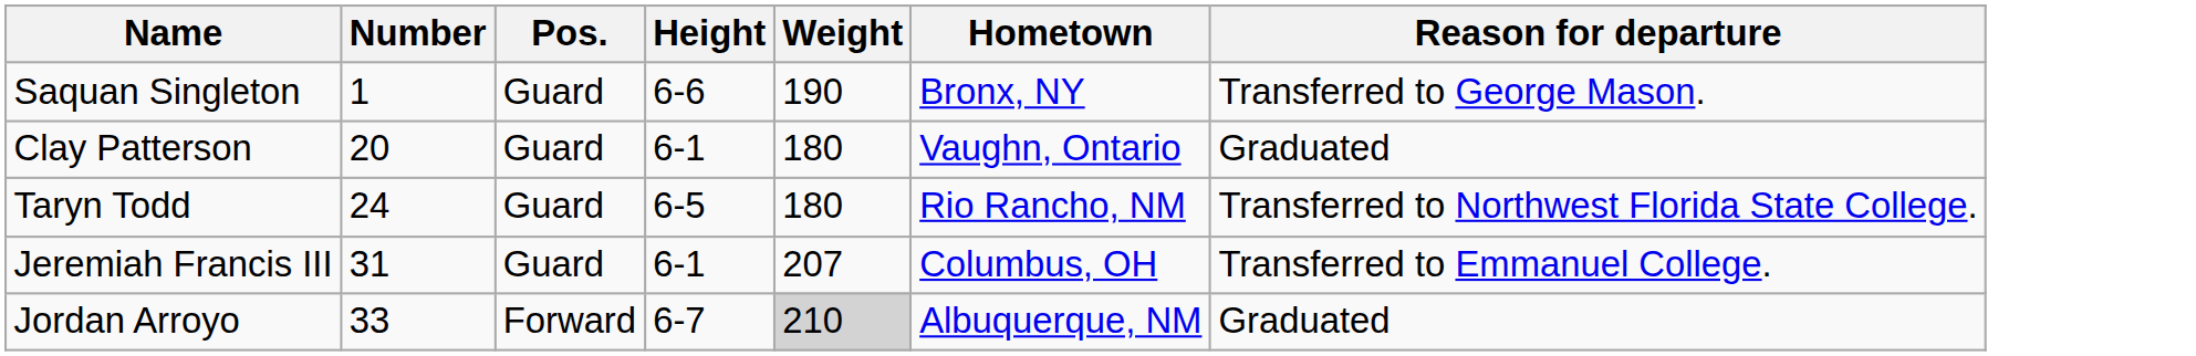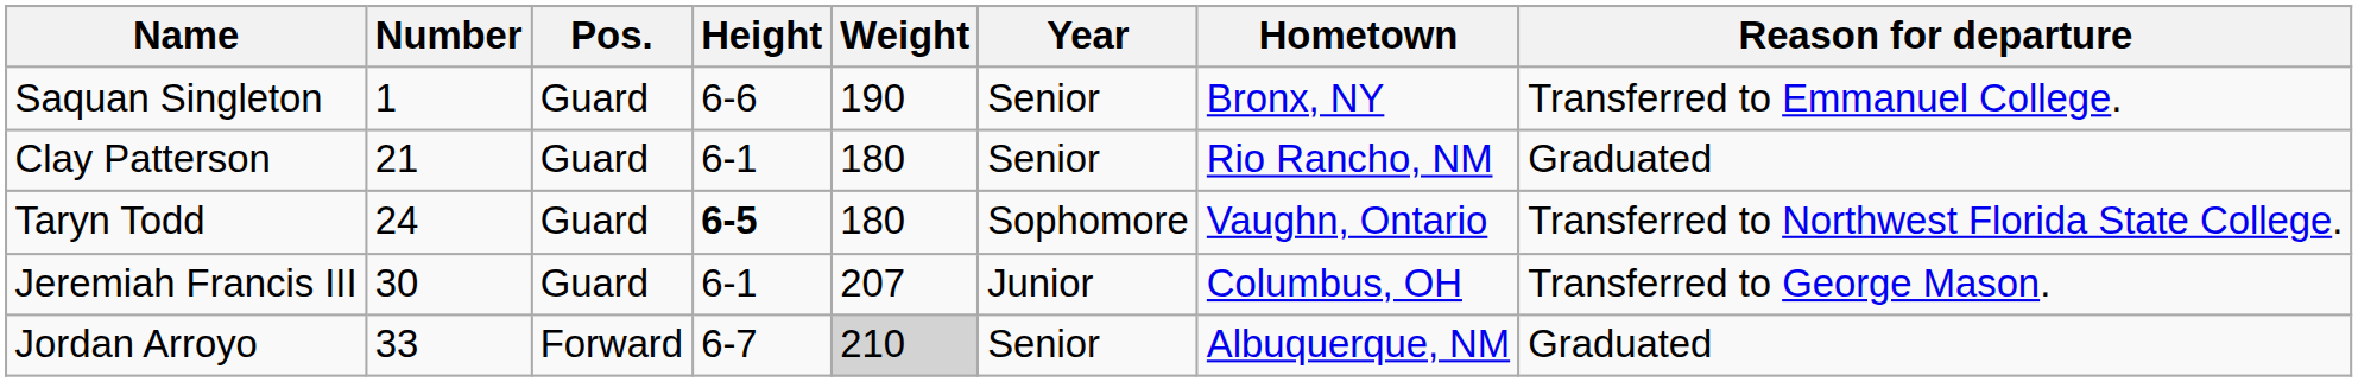 <table class="wikitable sortable" border="1">
 <tr>
 <th>Name</th>
 <th>Number</th>
 <th>Pos.</th>
 <th>Height</th>
 <th>Weight</th>
+<th>Year</th>
 <th>Hometown</th>
 <th class="unsortable">Reason for departure</th>
 </tr>
 <tr>
 <td>Saquan Singleton</td>
 <td>1</td>
 <td>Guard</td>
 <td>6-6</td>
 <td>190</td>
+<td>Senior</td>
 <td><a href='#'>Bronx, NY</a></td>
-<td>Transferred to <a href='#'>George Mason</a>.</td>
+<td>Transferred to <a href='#'>Emmanuel College</a>.</td>
 </tr>
 <tr>
 <td>Clay Patterson</td>
-<td>20</td>
+<td>21</td>
 <td>Guard</td>
 <td>6-1</td>
 <td>180</td>
-<td><a href='#'>Vaughn, Ontario</a></td>
+<td>Senior</td>
+<td><a href='#'>Rio Rancho, NM</a></td>
 <td>Graduated</td>
 </tr>
 <tr>
 <td>Taryn Todd</td>
 <td>24</td>
 <td>Guard</td>
-<td>6-5</td>
+<td><strong>6-5</strong></td>
 <td>180</td>
-<td><a href='#'>Rio Rancho, NM</a></td>
+<td>Sophomore</td>
+<td><a href='#'>Vaughn, Ontario</a></td>
 <td>Transferred to <a href='#'>Northwest Florida State College</a>.</td>
 </tr>
 <tr>
 <td>Jeremiah Francis III</td>
-<td>31</td>
+<td>30</td>
 <td>Guard</td>
 <td>6-1</td>
 <td>207</td>
+<td>Junior</td>
 <td><a href='#'>Columbus, OH</a></td>
-<td>Transferred to <a href='#'>Emmanuel College</a>.</td>
+<td>Transferred to <a href='#'>George Mason</a>.</td>
 </tr>
 <tr>
 <td>Jordan Arroyo</td>
 <td>33</td>
 <td>Forward</td>
 <td>6-7</td>
 <td style="background: lightgrey;">210</td>
+<td>Senior</td>
 <td><a href='#'>Albuquerque, NM</a></td>
 <td>Graduated</td>
 </tr>
 </table>
